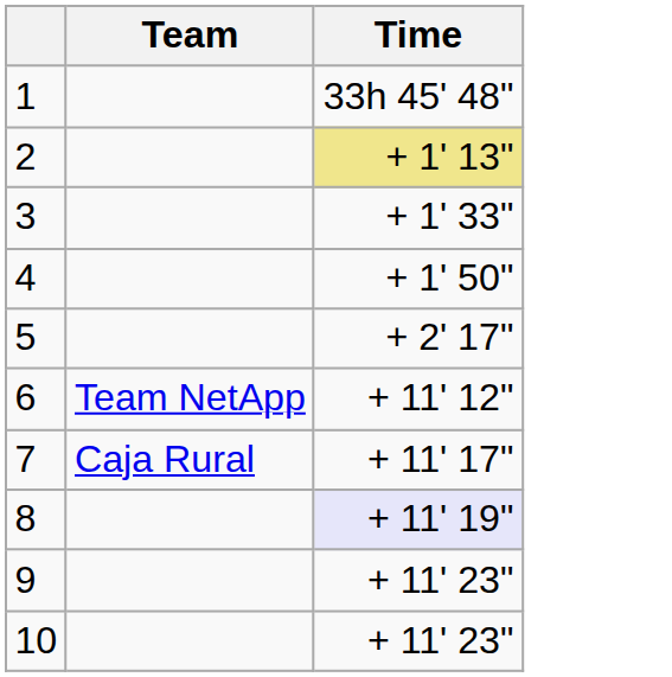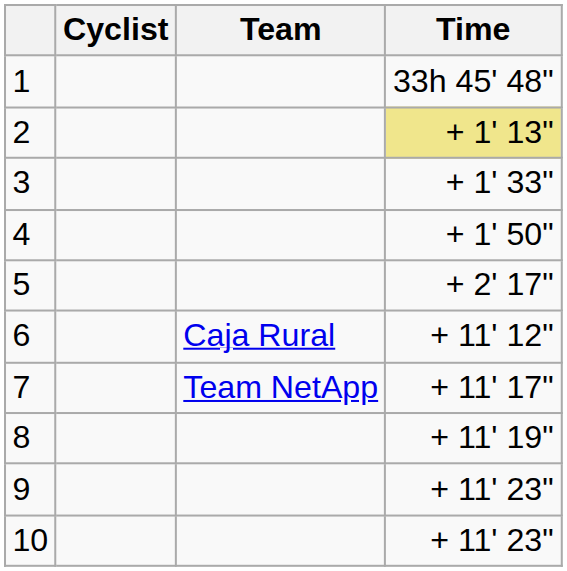 <table class="wikitable">
 <tr>
 <th></th>
+<th>Cyclist</th>
 <th>Team</th>
 <th>Time</th>
 </tr>
 <tr>
 <td>1</td>
+<td> </td>
 <td></td>
 <td align="right">33h 45' 48"</td>
 </tr>
 <tr>
 <td>2</td>
 <td></td>
+<td></td>
 <td align="right" style="background: khaki;">+ 1' 13"</td>
 </tr>
 <tr>
 <td>3</td>
+<td></td>
 <td></td>
 <td align="right">+ 1' 33"</td>
 </tr>
 <tr>
 <td>4</td>
 <td></td>
+<td></td>
 <td align="right">+ 1' 50"</td>
 </tr>
 <tr>
 <td>5</td>
 <td></td>
+<td></td>
 <td align="right">+ 2' 17"</td>
 </tr>
 <tr>
 <td>6</td>
-<td><a href='#'>Team NetApp</a></td>
+<td></td>
+<td><a href='#'>Caja Rural</a></td>
 <td align="right">+ 11' 12"</td>
 </tr>
 <tr>
 <td>7</td>
-<td><a href='#'>Caja Rural</a></td>
+<td></td>
+<td><a href='#'>Team NetApp</a></td>
 <td align="right">+ 11' 17"</td>
 </tr>
 <tr>
 <td>8</td>
 <td></td>
-<td align="right" style="background: lavender;">+ 11' 19"</td>
+<td></td>
+<td align="right">+ 11' 19"</td>
 </tr>
 <tr>
 <td>9</td>
+<td></td>
 <td></td>
 <td align="right">+ 11' 23"</td>
 </tr>
 <tr>
 <td>10</td>
 <td></td>
+<td></td>
 <td align="right">+ 11' 23"</td>
 </tr>
 </table>
